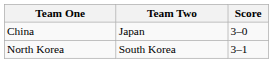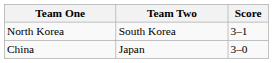 <table class="wikitable">
 <tr>
 <th width=150>Team One</th>
 <th width=150>Team Two</th>
 <th width=50>Score</th>
 </tr>
 <tr>
+<td>North Korea</td>
+<td>South Korea</td>
+<td>3–1</td>
+</tr>
+<tr>
 <td>China</td>
 <td>Japan</td>
 <td>3–0</td>
 </tr>
-<tr>
-<td>North Korea</td>
-<td>South Korea</td>
-<td>3–1</td>
-</tr>
 </table>
